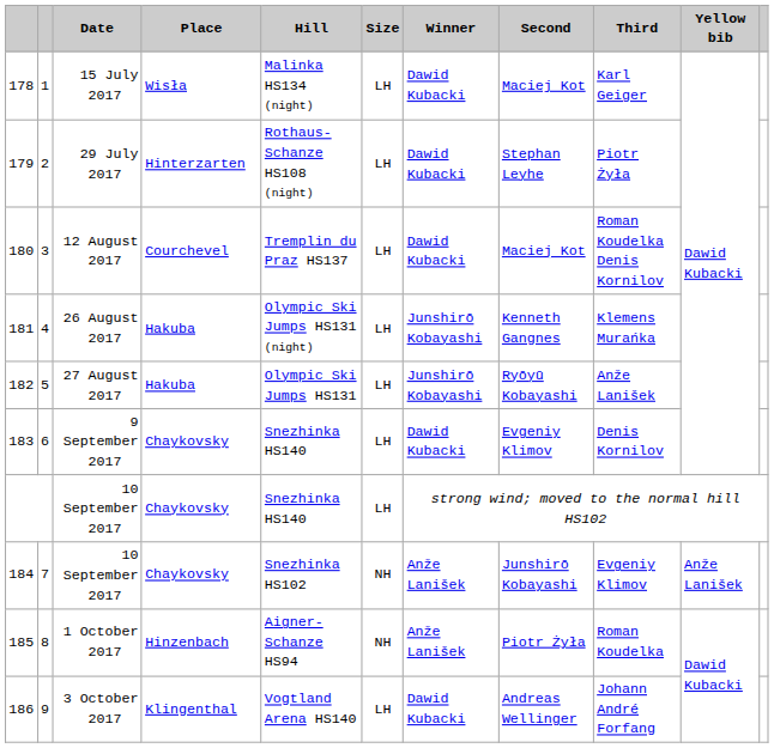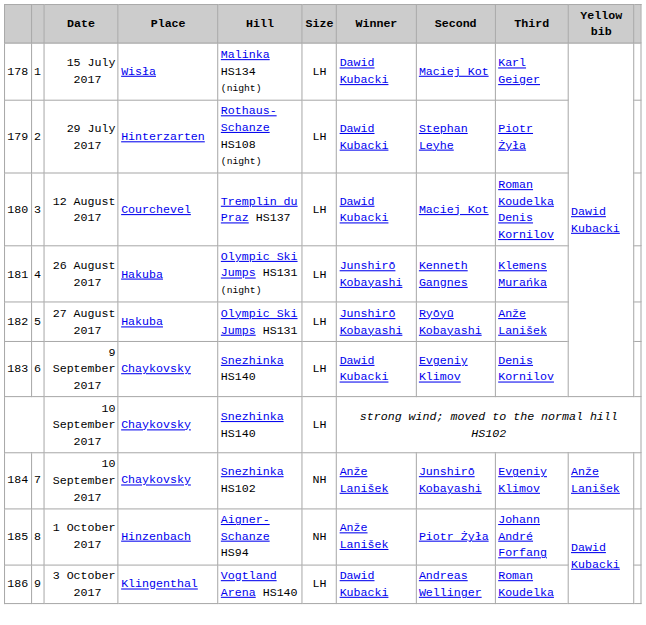 <table class="wikitable plainrowheaders" style="background:#fff; font-size:86%; line-height:16px; border:grey solid 1px; border-collapse:collapse;">
 <tr style="background:#ccc; text-align:center;">
 <th scope="col" style="background:#ccc; width=20 px;"></th>
 <th scope="col" style="background:#ccc; width=30 px;"></th>
 <th scope="col" style="background:#ccc; width:130px;">Date</th>
 <th scope="col" style="background:#ccc; width:200px;">Place</th>
 <th scope="col" style="background:#ccc; width:240px;">Hill</th>
 <th scope="col" style="background:#ccc; width:40px;">Size</th>
 <th scope="col" style="background:#ccc; width:185px;">Winner</th>
 <th scope="col" style="background:#ccc; width:185px;">Second</th>
 <th scope="col" style="background:#ccc; width:185px;">Third</th>
 <th scope="col" style="background:#ccc; width:180px;">Yellow bib</th>
 <th scope="col" style="background:#ccc; width:10px;"></th>
 </tr>
 <tr>
 <td align=center>178</td>
 <td align=center>1</td>
 <td align=right>15 July 2017  </td>
 <td> <a href='#'>Wisła</a></td>
 <td><a href='#'>Malinka</a> HS134 <small>(night)</small></td>
 <td align=center>LH</td>
 <td> <a href='#'>Dawid Kubacki</a></td>
 <td> <a href='#'>Maciej Kot</a></td>
 <td> <a href='#'>Karl Geiger</a></td>
 <td rowspan=6> <a href='#'>Dawid Kubacki</a></td>
 <td></td>
 </tr>
 <tr>
 <td align=center>179</td>
 <td align=center>2</td>
 <td align=right>29 July 2017  </td>
 <td> <a href='#'>Hinterzarten</a></td>
 <td><a href='#'>Rothaus-Schanze</a> HS108 <small>(night)</small></td>
 <td align=center>LH</td>
 <td> <a href='#'>Dawid Kubacki</a></td>
 <td> <a href='#'>Stephan Leyhe</a></td>
 <td> <a href='#'>Piotr Żyła</a></td>
 <td></td>
 </tr>
 <tr>
 <td align=center>180</td>
 <td align=center>3</td>
 <td align=right>12 August 2017  </td>
 <td> <a href='#'>Courchevel</a></td>
 <td><a href='#'>Tremplin du Praz</a> HS137</td>
 <td align=center>LH</td>
 <td> <a href='#'>Dawid Kubacki</a></td>
 <td> <a href='#'>Maciej Kot</a></td>
 <td> <a href='#'>Roman Koudelka</a><br> <a href='#'>Denis Kornilov</a></td>
 <td></td>
 </tr>
 <tr>
 <td align=center>181</td>
 <td align=center>4</td>
 <td align=right>26 August 2017  </td>
 <td> <a href='#'>Hakuba</a></td>
 <td><a href='#'>Olympic Ski Jumps</a> HS131 <small>(night)</small></td>
 <td align=center>LH</td>
 <td> <a href='#'>Junshirō Kobayashi</a></td>
 <td> <a href='#'>Kenneth Gangnes</a></td>
 <td> <a href='#'>Klemens Murańka</a></td>
 <td></td>
 </tr>
 <tr>
 <td align=center>182</td>
 <td align=center>5</td>
 <td align=right>27 August 2017  </td>
 <td> <a href='#'>Hakuba</a></td>
 <td><a href='#'>Olympic Ski Jumps</a> HS131</td>
 <td align=center>LH</td>
 <td> <a href='#'>Junshirō Kobayashi</a></td>
 <td> <a href='#'>Ryōyū Kobayashi</a></td>
 <td> <a href='#'>Anže Lanišek</a></td>
 <td></td>
 </tr>
 <tr>
 <td align=center>183</td>
 <td align=center>6</td>
 <td align=right>9 September 2017  </td>
 <td> <a href='#'>Chaykovsky</a></td>
 <td><a href='#'>Snezhinka</a> HS140</td>
 <td align=center>LH</td>
 <td> <a href='#'>Dawid Kubacki</a></td>
 <td> <a href='#'>Evgeniy Klimov</a></td>
 <td> <a href='#'>Denis Kornilov</a></td>
 <td></td>
 </tr>
 <tr>
 <td colspan=2></td>
 <td align=right>10 September 2017  </td>
 <td> <a href='#'>Chaykovsky</a></td>
 <td><a href='#'>Snezhinka</a> HS140</td>
 <td align=center>LH</td>
 <td colspan=5 align=center><em>strong wind; moved to the normal hill HS102</em></td>
 </tr>
 <tr>
 <td align=center>184</td>
 <td align=center>7</td>
 <td align=right><small></small>10 September 2017  </td>
 <td> <a href='#'>Chaykovsky</a></td>
 <td><a href='#'>Snezhinka</a> HS102</td>
 <td align=center>NH</td>
 <td> <a href='#'>Anže Lanišek</a></td>
 <td> <a href='#'>Junshirō Kobayashi</a></td>
 <td> <a href='#'>Evgeniy Klimov</a></td>
 <td> <a href='#'>Anže Lanišek</a></td>
 <td></td>
 </tr>
 <tr>
 <td align=center>185</td>
 <td align=center>8</td>
 <td align=right>1 October 2017  </td>
 <td> <a href='#'>Hinzenbach</a></td>
 <td><a href='#'>Aigner-Schanze</a> HS94</td>
 <td align=center>NH</td>
 <td> <a href='#'>Anže Lanišek</a></td>
 <td> <a href='#'>Piotr Żyła</a></td>
-<td> <a href='#'>Roman Koudelka</a></td>
+<td> <a href='#'>Johann André Forfang</a></td>
 <td rowspan=2> <a href='#'>Dawid Kubacki</a></td>
 <td></td>
 </tr>
 <tr>
 <td align=center>186</td>
 <td align=center>9</td>
 <td align=right>3 October 2017  </td>
 <td> <a href='#'>Klingenthal</a></td>
 <td><a href='#'>Vogtland Arena</a> HS140</td>
 <td align=center>LH</td>
 <td> <a href='#'>Dawid Kubacki</a></td>
 <td> <a href='#'>Andreas Wellinger</a></td>
-<td> <a href='#'>Johann André Forfang</a></td>
+<td> <a href='#'>Roman Koudelka</a></td>
 <td></td>
 </tr>
 </table>
